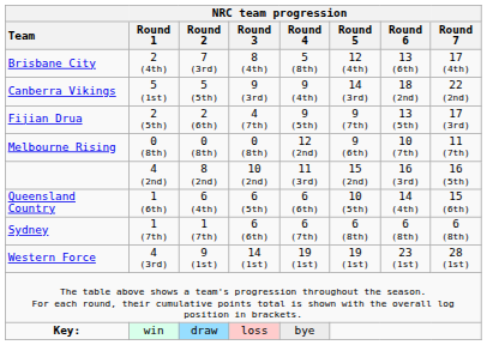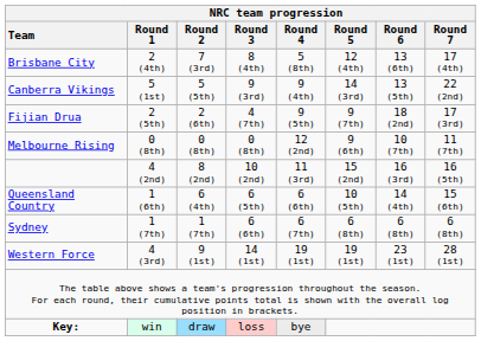 <table class="wikitable" style="text-align:center; line-height:100%; font-size:90%;">
 <tr>
 <th style="border-right:0"></th>
 <th colspan=6 style="border:0">NRC team progression</th>
 <th style="border-left:0"></th>
 </tr>
 <tr>
 <th style="text-align:left; width:10.5em;">Team</th>
 <th style="width:4.0em;">Round 1</th>
 <th style="width:4.0em;">Round 2</th>
 <th style="width:4.0em;">Round 3</th>
 <th style="width:4.0em;">Round 4</th>
 <th style="width:4.0em;">Round 5</th>
 <th style="width:4.0em;">Round 6</th>
 <th style="width:4.0em;">Round 7</th>
 </tr>
 <tr>
 <td align=left><a href='#'>Brisbane City</a></td>
 <td>2<br><small>(4th)</small></td>
 <td>7<br><small>(3rd)</small></td>
 <td>8<br><small>(4th)</small></td>
 <td>5<br><small>(8th)</small></td>
 <td>12<br><small>(4th)</small></td>
 <td>13<br><small>(6th)</small></td>
 <td>17<br><small>(4th)</small></td>
 </tr>
 <tr>
 <td align=left><a href='#'>Canberra Vikings</a></td>
 <td>5<br><small>(1st)</small></td>
 <td>5<br><small>(5th)</small></td>
 <td>9<br><small>(3rd)</small></td>
 <td>9<br><small>(4th)</small></td>
 <td>14<br><small>(3rd)</small></td>
-<td>18<br><small>(2nd)</small></td>
+<td>13<br><small>(5th)</small></td>
 <td>22<br><small>(2nd)</small></td>
 </tr>
 <tr>
 <td align=left><a href='#'>Fijian Drua</a></td>
 <td>2<br><small>(5th)</small></td>
 <td>2<br><small>(6th)</small></td>
 <td>4<br><small>(7th)</small></td>
 <td>9<br><small>(5th)</small></td>
 <td>9<br><small>(7th)</small></td>
-<td>13<br><small>(5th)</small></td>
+<td>18<br><small>(2nd)</small></td>
 <td>17<br><small>(3rd)</small></td>
 </tr>
 <tr>
 <td align=left><a href='#'>Melbourne Rising</a></td>
 <td>0<br><small>(8th)</small></td>
 <td>0<br><small>(8th)</small></td>
 <td>0<br><small>(8th)</small></td>
 <td>12<br><small>(2nd)</small></td>
 <td>9<br><small>(6th)</small></td>
 <td>10<br><small>(7th)</small></td>
 <td>11<br><small>(7th)</small></td>
 </tr>
 <tr>
 <td align=left></td>
 <td>4<br><small>(2nd)</small></td>
 <td>8<br><small>(2nd)</small></td>
 <td>10<br><small>(2nd)</small></td>
 <td>11<br><small>(3rd)</small></td>
 <td>15<br><small>(2nd)</small></td>
 <td>16<br><small>(3rd)</small></td>
 <td>16<br><small>(5th)</small></td>
 </tr>
 <tr>
 <td align=left><a href='#'>Queensland Country</a></td>
 <td>1<br><small>(6th)</small></td>
 <td>6<br><small>(4th)</small></td>
 <td>6<br><small>(5th)</small></td>
 <td>6<br><small>(6th)</small></td>
 <td>10<br><small>(5th)</small></td>
 <td>14<br><small>(4th)</small></td>
 <td>15<br><small>(6th)</small></td>
 </tr>
 <tr>
 <td align=left><a href='#'>Sydney</a></td>
 <td>1<br><small>(7th)</small></td>
 <td>1<br><small>(7th)</small></td>
 <td>6<br><small>(6th)</small></td>
 <td>6<br><small>(7th)</small></td>
 <td>6<br><small>(8th)</small></td>
 <td>6<br><small>(8th)</small></td>
 <td>6<br><small>(8th)</small></td>
 </tr>
 <tr>
 <td align=left><a href='#'>Western Force</a></td>
 <td>4<br><small>(3rd)</small></td>
 <td>9<br><small>(1st)</small></td>
 <td>14<br><small>(1st)</small></td>
 <td>19<br><small>(1st)</small></td>
 <td>19<br><small>(1st)</small></td>
 <td>23<br><small>(1st)</small></td>
 <td>28<br><small>(1st)</small></td>
 </tr>
 <tr>
 <td colspan="100%" style="text-align:center;"><br><small>The table above shows a team's progression throughout the season.<br>For each round, their cumulative points total is shown with the overall log position in brackets.<br></small></td>
 </tr>
 <tr>
 <td><strong>Key:</strong></td>
 <td style="background:#D8FFEB;">win</td>
 <td style="background:#97deff;">draw</td>
 <td style="background:#FFCCCC;">loss</td>
 <td style="background:#ECECEC;">bye</td>
 <td colspan=16></td>
 </tr>
 </table>
